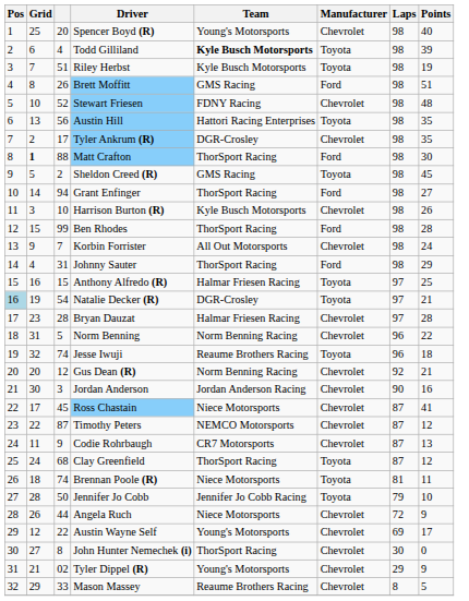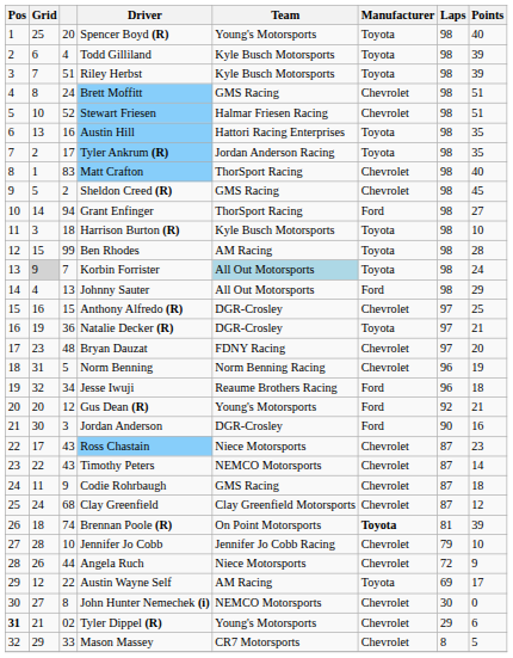 <table class="wikitable" style="font-size:98%">
 <tr>
 <th>Pos</th>
 <th>Grid</th>
 <th></th>
 <th>Driver</th>
 <th>Team</th>
 <th>Manufacturer</th>
 <th>Laps</th>
 <th>Points</th>
 </tr>
 <tr>
 <td>1</td>
 <td>25</td>
 <td>20</td>
 <td>Spencer Boyd <strong>(R)</strong></td>
 <td>Young's Motorsports</td>
-<td>Chevrolet</td>
+<td>Toyota</td>
 <td>98</td>
 <td>40</td>
 </tr>
 <tr>
 <td>2</td>
 <td>6</td>
 <td>4</td>
 <td>Todd Gilliland</td>
-<td><strong>Kyle Busch Motorsports</strong></td>
+<td>Kyle Busch Motorsports</td>
 <td>Toyota</td>
 <td>98</td>
 <td>39</td>
 </tr>
 <tr>
 <td>3</td>
 <td>7</td>
 <td>51</td>
 <td>Riley Herbst</td>
 <td>Kyle Busch Motorsports</td>
 <td>Toyota</td>
 <td>98</td>
-<td>19</td>
+<td>39</td>
 </tr>
 <tr>
 <td>4</td>
 <td>8</td>
-<td>26</td>
+<td>24</td>
 <td style="text-align:left;background:#87CEFA">Brett Moffitt</td>
 <td>GMS Racing</td>
-<td>Ford</td>
+<td>Chevrolet</td>
 <td>98</td>
 <td>51</td>
 </tr>
 <tr>
 <td>5</td>
 <td>10</td>
 <td>52</td>
 <td style="text-align:left;background:#87CEFA">Stewart Friesen</td>
-<td>FDNY Racing</td>
+<td>Halmar Friesen Racing</td>
 <td>Chevrolet</td>
 <td>98</td>
-<td>48</td>
+<td>51</td>
 </tr>
 <tr>
 <td>6</td>
 <td>13</td>
-<td>56</td>
+<td>16</td>
 <td style="text-align:left;background:#87CEFA">Austin Hill</td>
 <td>Hattori Racing Enterprises</td>
 <td>Toyota</td>
 <td>98</td>
 <td>35</td>
 </tr>
 <tr>
 <td>7</td>
 <td>2</td>
 <td>17</td>
 <td style="text-align:left;background:#87CEFA">Tyler Ankrum <strong>(R)</strong></td>
-<td>DGR-Crosley</td>
-<td>Chevrolet</td>
+<td>Jordan Anderson Racing</td>
+<td>Toyota</td>
 <td>98</td>
 <td>35</td>
 </tr>
 <tr>
 <td>8</td>
-<td><strong>1</strong></td>
-<td>88</td>
+<td>1</td>
+<td>83</td>
 <td style="text-align:left;background:#87CEFA">Matt Crafton</td>
 <td>ThorSport Racing</td>
-<td>Ford</td>
+<td>Chevrolet</td>
 <td>98</td>
-<td>30</td>
+<td>40</td>
 </tr>
 <tr>
 <td>9</td>
 <td>5</td>
 <td>2</td>
 <td>Sheldon Creed <strong>(R)</strong></td>
 <td>GMS Racing</td>
-<td>Toyota</td>
+<td>Chevrolet</td>
 <td>98</td>
 <td>45</td>
 </tr>
 <tr>
 <td>10</td>
 <td>14</td>
 <td>94</td>
 <td>Grant Enfinger</td>
 <td>ThorSport Racing</td>
 <td>Ford</td>
 <td>98</td>
 <td>27</td>
 </tr>
 <tr>
 <td>11</td>
 <td>3</td>
-<td>10</td>
+<td>18</td>
 <td>Harrison Burton <strong>(R)</strong></td>
 <td>Kyle Busch Motorsports</td>
-<td>Chevrolet</td>
+<td>Toyota</td>
 <td>98</td>
-<td>26</td>
+<td>10</td>
 </tr>
 <tr>
 <td>12</td>
 <td>15</td>
 <td>99</td>
 <td>Ben Rhodes</td>
-<td>ThorSport Racing</td>
-<td>Ford</td>
+<td>AM Racing</td>
+<td>Toyota</td>
 <td>98</td>
 <td>28</td>
 </tr>
 <tr>
 <td>13</td>
-<td>9</td>
+<td style="background: lightgrey;">9</td>
 <td>7</td>
 <td>Korbin Forrister</td>
-<td>All Out Motorsports</td>
-<td>Chevrolet</td>
+<td style="background: lightblue;">All Out Motorsports</td>
+<td>Toyota</td>
 <td>98</td>
 <td>24</td>
 </tr>
 <tr>
 <td>14</td>
 <td>4</td>
-<td>31</td>
+<td>13</td>
 <td>Johnny Sauter</td>
-<td>ThorSport Racing</td>
+<td>All Out Motorsports</td>
 <td>Ford</td>
 <td>98</td>
 <td>29</td>
 </tr>
 <tr>
 <td>15</td>
 <td>16</td>
 <td>15</td>
 <td>Anthony Alfredo <strong>(R)</strong></td>
-<td>Halmar Friesen Racing</td>
-<td>Toyota</td>
+<td>DGR-Crosley</td>
+<td>Chevrolet</td>
 <td>97</td>
 <td>25</td>
 </tr>
 <tr>
-<td style="background: lightblue;">16</td>
+<td>16</td>
 <td>19</td>
-<td>54</td>
+<td>36</td>
 <td>Natalie Decker <strong>(R)</strong></td>
 <td>DGR-Crosley</td>
 <td>Toyota</td>
 <td>97</td>
 <td>21</td>
 </tr>
 <tr>
 <td>17</td>
 <td>23</td>
-<td>28</td>
+<td>48</td>
 <td>Bryan Dauzat</td>
-<td>Halmar Friesen Racing</td>
+<td>FDNY Racing</td>
 <td>Chevrolet</td>
 <td>97</td>
-<td>28</td>
+<td>20</td>
 </tr>
 <tr>
 <td>18</td>
 <td>31</td>
 <td>5</td>
 <td>Norm Benning</td>
 <td>Norm Benning Racing</td>
 <td>Chevrolet</td>
 <td>96</td>
-<td>22</td>
+<td>19</td>
 </tr>
 <tr>
 <td>19</td>
 <td>32</td>
-<td>74</td>
+<td>34</td>
 <td>Jesse Iwuji</td>
 <td>Reaume Brothers Racing</td>
-<td>Toyota</td>
+<td>Ford</td>
 <td>96</td>
 <td>18</td>
 </tr>
 <tr>
 <td>20</td>
 <td>20</td>
 <td>12</td>
 <td>Gus Dean <strong>(R)</strong></td>
-<td>Norm Benning Racing</td>
-<td>Chevrolet</td>
+<td>Young's Motorsports</td>
+<td>Ford</td>
 <td>92</td>
 <td>21</td>
 </tr>
 <tr>
 <td>21</td>
 <td>30</td>
 <td>3</td>
 <td>Jordan Anderson</td>
-<td>Jordan Anderson Racing</td>
-<td>Chevrolet</td>
+<td>DGR-Crosley</td>
+<td>Ford</td>
 <td>90</td>
 <td>16</td>
 </tr>
 <tr>
 <td>22</td>
 <td>17</td>
-<td>45</td>
+<td>43</td>
 <td style="text-align:left;background:#87CEFA">Ross Chastain</td>
 <td>Niece Motorsports</td>
 <td>Chevrolet</td>
 <td>87</td>
-<td>41</td>
+<td>23</td>
 </tr>
 <tr>
 <td>23</td>
 <td>22</td>
-<td>87</td>
+<td>43</td>
 <td>Timothy Peters</td>
 <td>NEMCO Motorsports</td>
 <td>Chevrolet</td>
 <td>87</td>
-<td>12</td>
+<td>14</td>
 </tr>
 <tr>
 <td>24</td>
 <td>11</td>
 <td>9</td>
 <td>Codie Rohrbaugh</td>
-<td>CR7 Motorsports</td>
+<td>GMS Racing</td>
 <td>Chevrolet</td>
 <td>87</td>
-<td>13</td>
+<td>18</td>
 </tr>
 <tr>
 <td>25</td>
 <td>24</td>
 <td>68</td>
 <td>Clay Greenfield</td>
-<td>ThorSport Racing</td>
-<td>Toyota</td>
+<td>Clay Greenfield Motorsports</td>
+<td>Chevrolet</td>
 <td>87</td>
 <td>12</td>
 </tr>
 <tr>
 <td>26</td>
 <td>18</td>
 <td>74</td>
 <td>Brennan Poole <strong>(R)</strong></td>
-<td>Niece Motorsports</td>
-<td>Toyota</td>
+<td>On Point Motorsports</td>
+<td><strong>Toyota</strong></td>
 <td>81</td>
-<td>11</td>
+<td>39</td>
 </tr>
 <tr>
 <td>27</td>
 <td>28</td>
-<td>50</td>
+<td>10</td>
 <td>Jennifer Jo Cobb</td>
 <td>Jennifer Jo Cobb Racing</td>
-<td>Toyota</td>
+<td>Chevrolet</td>
 <td>79</td>
 <td>10</td>
 </tr>
 <tr>
 <td>28</td>
 <td>26</td>
 <td>44</td>
 <td>Angela Ruch</td>
 <td>Niece Motorsports</td>
 <td>Chevrolet</td>
 <td>72</td>
 <td>9</td>
 </tr>
 <tr>
 <td>29</td>
 <td>12</td>
 <td>22</td>
 <td>Austin Wayne Self</td>
-<td>Young's Motorsports</td>
-<td>Chevrolet</td>
+<td>AM Racing</td>
+<td>Toyota</td>
 <td>69</td>
 <td>17</td>
 </tr>
 <tr>
 <td>30</td>
 <td>27</td>
 <td>8</td>
 <td>John Hunter Nemechek <strong>(i)</strong></td>
-<td>ThorSport Racing</td>
+<td>NEMCO Motorsports</td>
 <td>Chevrolet</td>
 <td>30</td>
 <td>0</td>
 </tr>
 <tr>
-<td>31</td>
+<td><strong>31</strong></td>
 <td>21</td>
 <td>02</td>
 <td>Tyler Dippel <strong>(R)</strong></td>
 <td>Young's Motorsports</td>
 <td>Chevrolet</td>
 <td>29</td>
-<td>9</td>
+<td>6</td>
 </tr>
 <tr>
 <td>32</td>
 <td>29</td>
 <td>33</td>
 <td>Mason Massey</td>
-<td>Reaume Brothers Racing</td>
+<td>CR7 Motorsports</td>
 <td>Chevrolet</td>
 <td>8</td>
 <td>5</td>
 </tr>
 <tr>
 </tr>
 </table>
